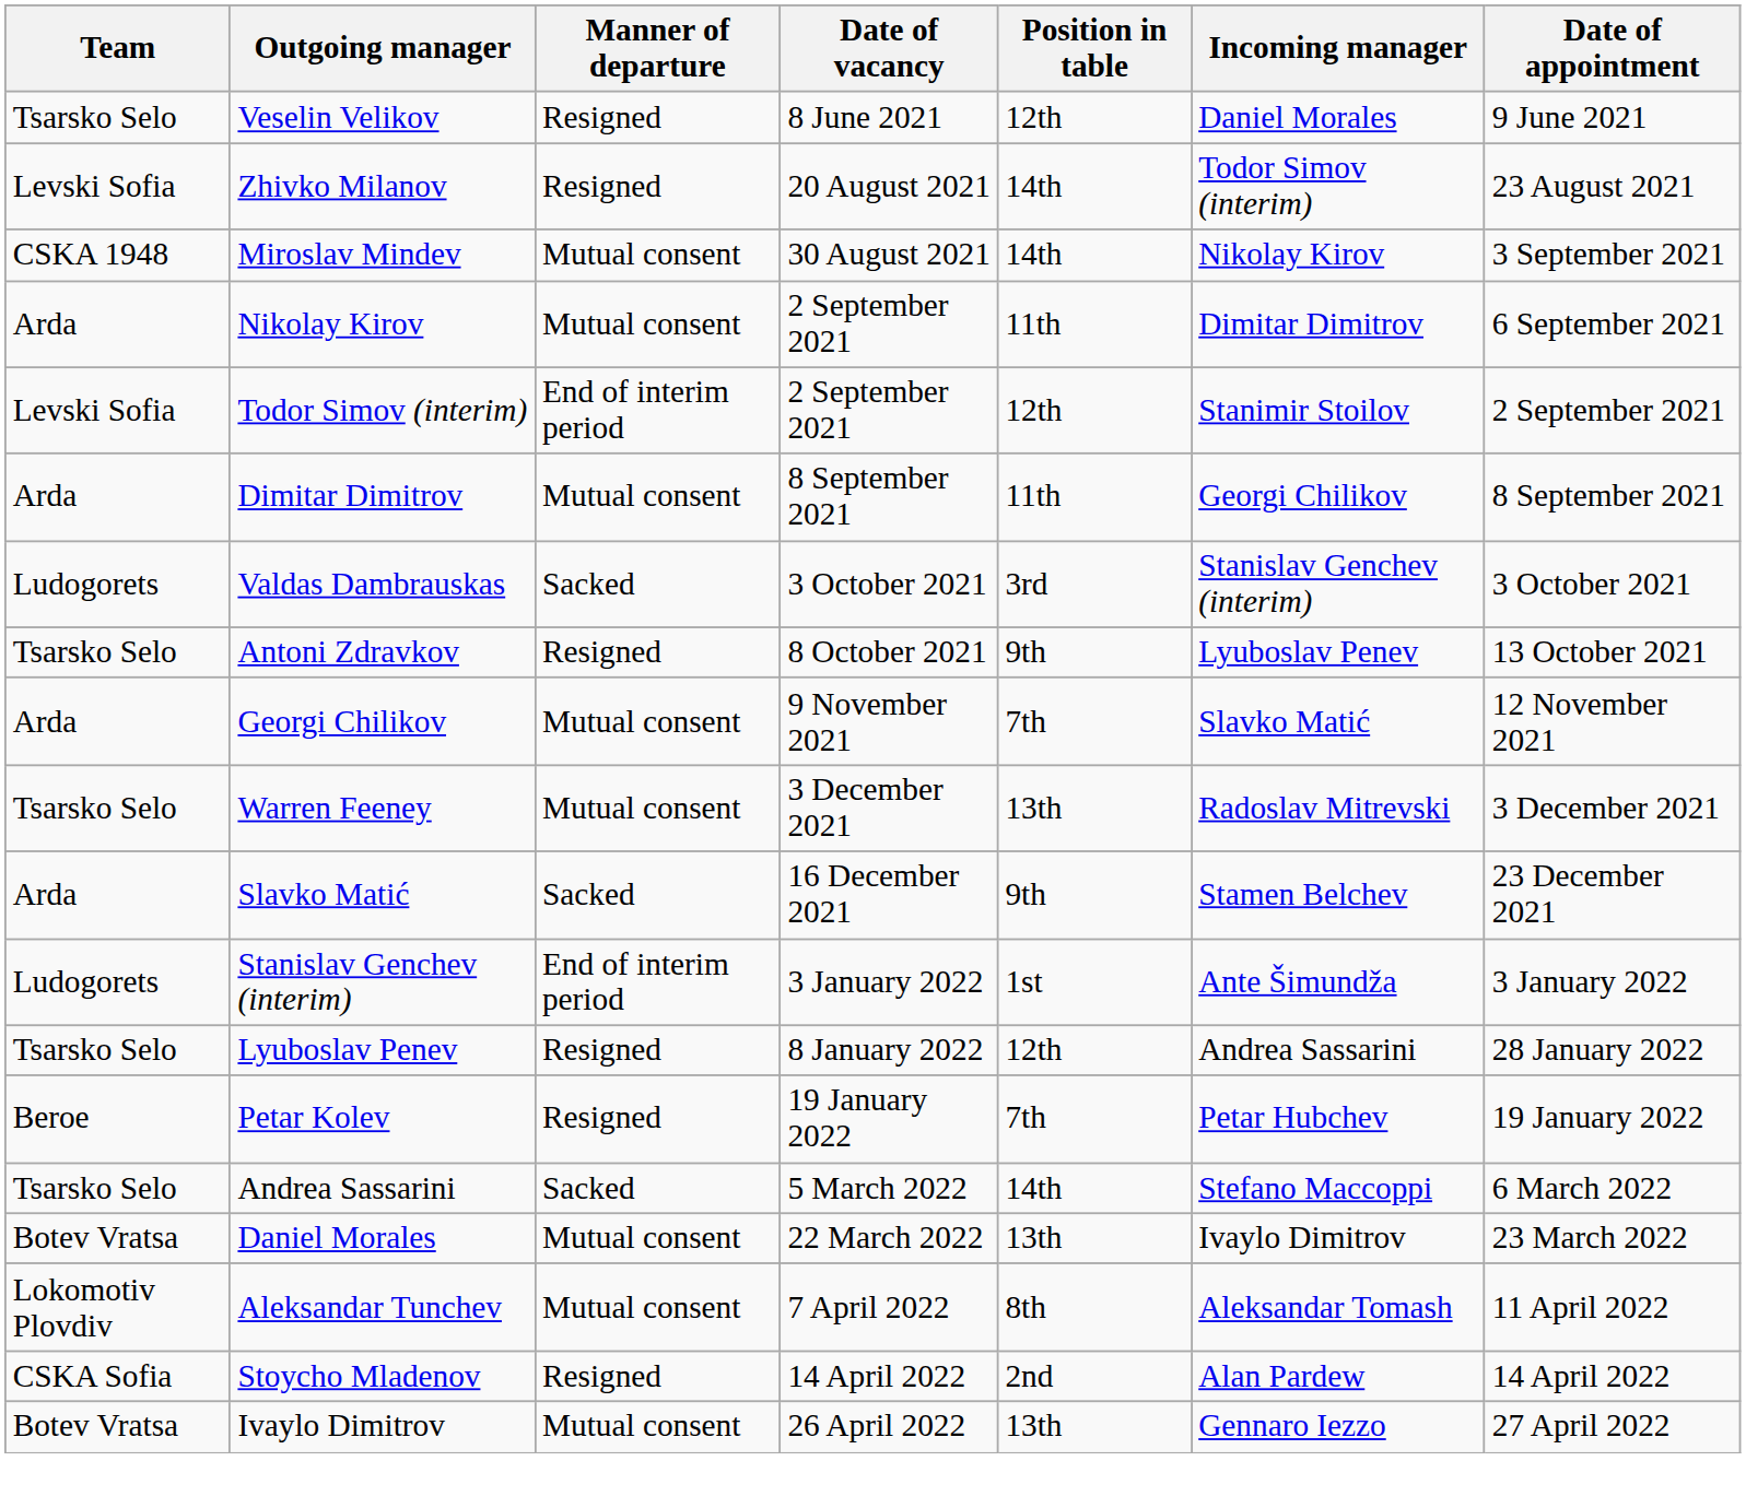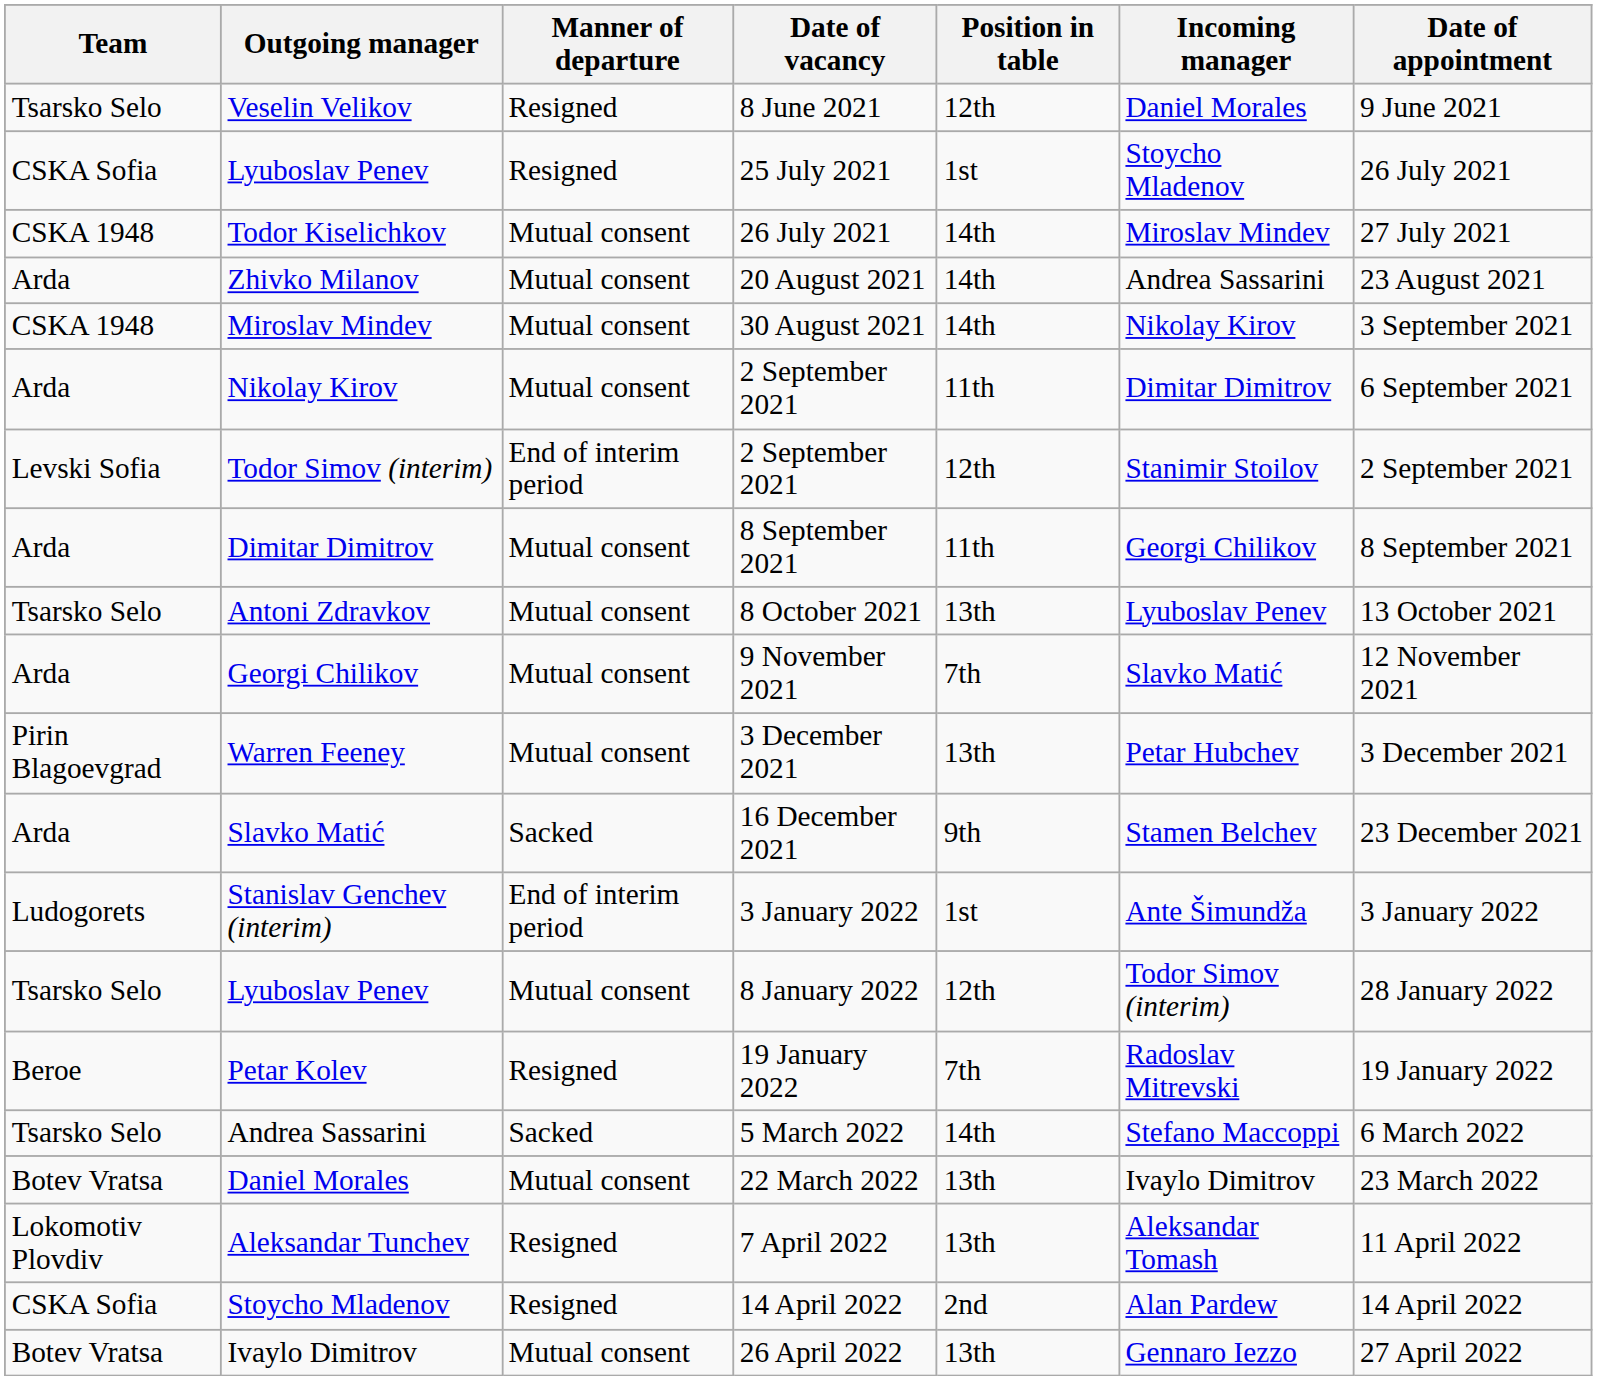 <table class="wikitable sortable">
 <tr>
 <th>Team</th>
 <th>Outgoing manager</th>
 <th>Manner of departure</th>
 <th>Date of vacancy</th>
 <th>Position in table</th>
 <th>Incoming manager</th>
 <th>Date of appointment</th>
 </tr>
 <tr>
 <td>Tsarsko Selo</td>
 <td> <a href='#'>Veselin Velikov</a></td>
 <td>Resigned</td>
 <td>8 June 2021</td>
 <td>12th</td>
 <td> <a href='#'>Daniel Morales</a></td>
 <td>9 June 2021</td>
 </tr>
 <tr>
-<td>Levski Sofia</td>
+<td>CSKA Sofia</td>
+<td> <a href='#'>Lyuboslav Penev</a></td>
+<td>Resigned</td>
+<td>25 July 2021</td>
+<td>1st</td>
+<td> <a href='#'>Stoycho Mladenov</a></td>
+<td>26 July 2021</td>
+</tr>
+<tr>
+<td>CSKA 1948</td>
+<td> <a href='#'>Todor Kiselichkov</a></td>
+<td>Mutual consent</td>
+<td>26 July 2021</td>
+<td>14th</td>
+<td> <a href='#'>Miroslav Mindev</a></td>
+<td>27 July 2021</td>
+</tr>
+<tr>
+<td>Arda</td>
 <td> <a href='#'>Zhivko Milanov</a></td>
-<td>Resigned</td>
+<td>Mutual consent</td>
 <td>20 August 2021</td>
 <td>14th</td>
-<td> <a href='#'>Todor Simov</a> <em>(interim)</em></td>
+<td> Andrea Sassarini</td>
 <td>23 August 2021</td>
 </tr>
 <tr>
 <td>CSKA 1948</td>
 <td> <a href='#'>Miroslav Mindev</a></td>
 <td>Mutual consent</td>
 <td>30 August 2021</td>
 <td>14th</td>
 <td> <a href='#'>Nikolay Kirov</a></td>
 <td>3 September 2021</td>
 </tr>
 <tr>
 <td>Arda</td>
 <td> <a href='#'>Nikolay Kirov</a></td>
 <td>Mutual consent</td>
 <td>2 September 2021</td>
 <td>11th</td>
 <td> <a href='#'>Dimitar Dimitrov</a></td>
 <td>6 September 2021</td>
 </tr>
 <tr>
 <td>Levski Sofia</td>
 <td> <a href='#'>Todor Simov</a> <em>(interim)</em></td>
 <td>End of interim period</td>
 <td>2 September 2021</td>
 <td>12th</td>
 <td> <a href='#'>Stanimir Stoilov</a></td>
 <td>2 September 2021</td>
 </tr>
 <tr>
 <td>Arda</td>
 <td> <a href='#'>Dimitar Dimitrov</a></td>
 <td>Mutual consent</td>
 <td>8 September 2021</td>
 <td>11th</td>
 <td> <a href='#'>Georgi Chilikov</a></td>
 <td>8 September 2021</td>
 </tr>
 <tr>
-<td>Ludogorets</td>
-<td> <a href='#'>Valdas Dambrauskas</a></td>
-<td>Sacked</td>
-<td>3 October 2021</td>
-<td>3rd</td>
-<td> <a href='#'>Stanislav Genchev</a> <em>(interim)</em></td>
-<td>3 October 2021</td>
-</tr>
-<tr>
 <td>Tsarsko Selo</td>
 <td> <a href='#'>Antoni Zdravkov</a></td>
-<td>Resigned</td>
+<td>Mutual consent</td>
 <td>8 October 2021</td>
-<td>9th</td>
+<td>13th</td>
 <td> <a href='#'>Lyuboslav Penev</a></td>
 <td>13 October 2021</td>
 </tr>
 <tr>
 <td>Arda</td>
 <td> <a href='#'>Georgi Chilikov</a></td>
 <td>Mutual consent</td>
 <td>9 November 2021</td>
 <td>7th</td>
 <td> <a href='#'>Slavko Matić</a></td>
 <td>12 November 2021</td>
 </tr>
 <tr>
-<td>Tsarsko Selo</td>
+<td>Pirin Blagoevgrad</td>
 <td> <a href='#'>Warren Feeney</a></td>
 <td>Mutual consent</td>
 <td>3 December 2021</td>
 <td>13th</td>
-<td> <a href='#'>Radoslav Mitrevski</a></td>
+<td> <a href='#'>Petar Hubchev</a></td>
 <td>3 December 2021</td>
 </tr>
 <tr>
 <td>Arda</td>
 <td> <a href='#'>Slavko Matić</a></td>
 <td>Sacked</td>
 <td>16 December 2021</td>
 <td>9th</td>
 <td> <a href='#'>Stamen Belchev</a></td>
 <td>23 December 2021</td>
 </tr>
 <tr>
 <td>Ludogorets</td>
 <td> <a href='#'>Stanislav Genchev</a> <em>(interim)</em></td>
 <td>End of interim period</td>
 <td>3 January 2022</td>
 <td>1st</td>
 <td> <a href='#'>Ante Šimundža</a></td>
 <td>3 January 2022</td>
 </tr>
 <tr>
 <td>Tsarsko Selo</td>
 <td> <a href='#'>Lyuboslav Penev</a></td>
-<td>Resigned</td>
+<td>Mutual consent</td>
 <td>8 January 2022</td>
 <td>12th</td>
-<td> Andrea Sassarini</td>
+<td> <a href='#'>Todor Simov</a> <em>(interim)</em></td>
 <td>28 January 2022</td>
 </tr>
 <tr>
 <td>Beroe</td>
 <td> <a href='#'>Petar Kolev</a></td>
 <td>Resigned</td>
 <td>19 January 2022</td>
 <td>7th</td>
-<td> <a href='#'>Petar Hubchev</a></td>
+<td> <a href='#'>Radoslav Mitrevski</a></td>
 <td>19 January 2022</td>
 </tr>
 <tr>
 <td>Tsarsko Selo</td>
 <td> Andrea Sassarini</td>
 <td>Sacked</td>
 <td>5 March 2022</td>
 <td>14th</td>
 <td> <a href='#'>Stefano Maccoppi</a></td>
 <td>6 March 2022</td>
 </tr>
 <tr>
 <td>Botev Vratsa</td>
 <td> <a href='#'>Daniel Morales</a></td>
 <td>Mutual consent</td>
 <td>22 March 2022</td>
 <td>13th</td>
 <td> Ivaylo Dimitrov</td>
 <td>23 March 2022</td>
 </tr>
 <tr>
 <td>Lokomotiv Plovdiv</td>
 <td> <a href='#'>Aleksandar Tunchev</a></td>
-<td>Mutual consent</td>
+<td>Resigned</td>
 <td>7 April 2022</td>
-<td>8th</td>
+<td>13th</td>
 <td> <a href='#'>Aleksandar Tomash</a></td>
 <td>11 April 2022</td>
 </tr>
 <tr>
 <td>CSKA Sofia</td>
 <td> <a href='#'>Stoycho Mladenov</a></td>
 <td>Resigned</td>
 <td>14 April 2022</td>
 <td>2nd</td>
 <td> <a href='#'>Alan Pardew</a></td>
 <td>14 April 2022</td>
 </tr>
 <tr>
 <td>Botev Vratsa</td>
 <td> Ivaylo Dimitrov</td>
 <td>Mutual consent</td>
 <td>26 April 2022</td>
 <td>13th</td>
 <td> <a href='#'>Gennaro Iezzo</a></td>
 <td>27 April 2022</td>
 </tr>
 </table>
